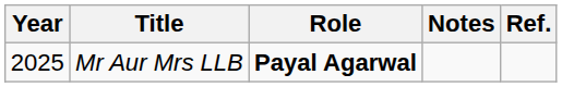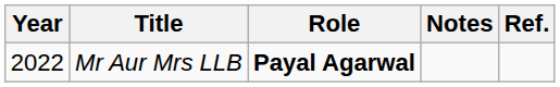 <table class="wikitable sortable">
 <tr>
 <th>Year</th>
 <th>Title</th>
 <th>Role</th>
 <th>Notes</th>
 <th>Ref.</th>
 </tr>
 <tr>
-<td>2025</td>
+<td>2022</td>
 <td><em>Mr Aur Mrs LLB</em></td>
 <td><strong>Payal Agarwal</strong></td>
 <td></td>
 <td></td>
 </tr>
 </table>
